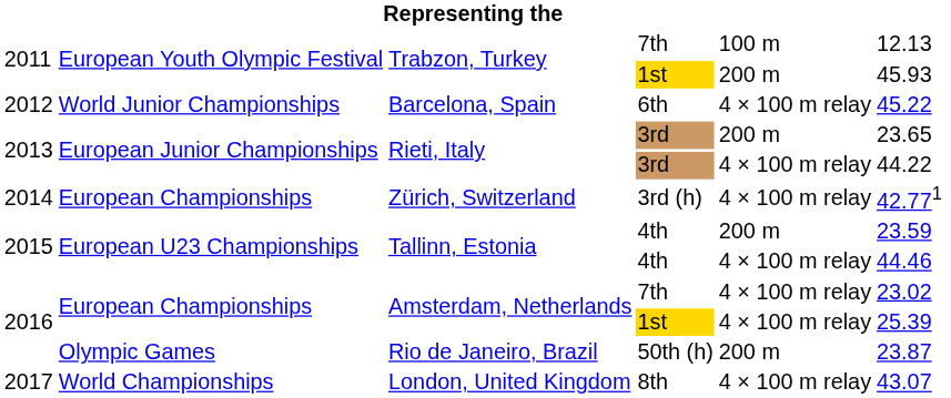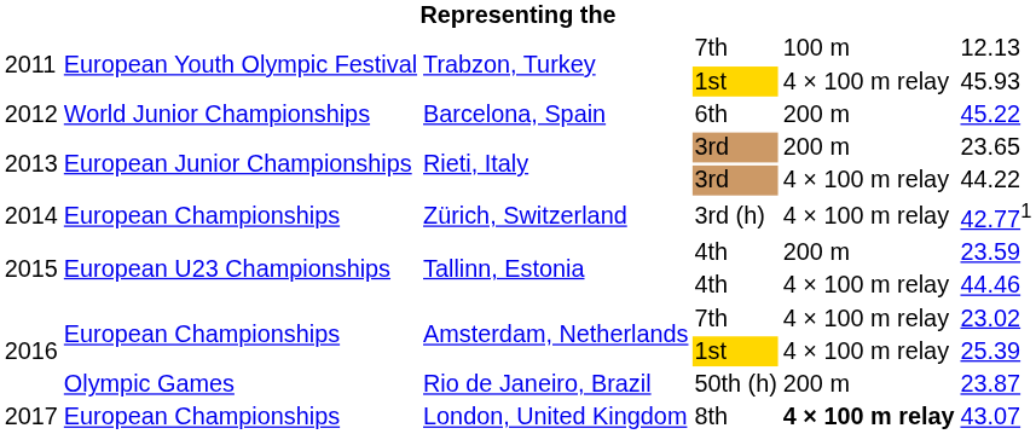 <table>
 <tr>
 <th colspan="6">Representing the </th>
 </tr>
 <tr>
 <td rowspan=2>2011</td>
 <td rowspan=2><a href='#'>European Youth Olympic Festival</a></td>
 <td rowspan=2><a href='#'>Trabzon, Turkey</a></td>
 <td>7th</td>
 <td>100 m</td>
 <td>12.13</td>
 </tr>
 <tr>
 <td bgcolor=gold>1st</td>
-<td>200 m</td>
+<td>4 × 100 m relay</td>
 <td>45.93</td>
 </tr>
 <tr>
 <td>2012</td>
 <td><a href='#'>World Junior Championships</a></td>
 <td><a href='#'>Barcelona, Spain</a></td>
 <td>6th</td>
-<td>4 × 100 m relay</td>
+<td>200 m</td>
 <td><a href='#'>45.22</a></td>
 </tr>
 <tr>
 <td rowspan=2>2013</td>
 <td rowspan=2><a href='#'>European Junior Championships</a></td>
 <td rowspan=2><a href='#'>Rieti, Italy</a></td>
 <td bgcolor=cc9966>3rd</td>
 <td>200 m</td>
 <td>23.65</td>
 </tr>
 <tr>
 <td bgcolor=cc9966>3rd</td>
 <td>4 × 100 m relay</td>
 <td>44.22</td>
 </tr>
 <tr>
 <td>2014</td>
 <td><a href='#'>European Championships</a></td>
 <td><a href='#'>Zürich, Switzerland</a></td>
 <td>3rd (h)</td>
 <td>4 × 100 m relay</td>
 <td><a href='#'>42.77</a><sup>1</sup></td>
 </tr>
 <tr>
 <td rowspan=2>2015</td>
 <td rowspan=2><a href='#'>European U23 Championships</a></td>
 <td rowspan=2><a href='#'>Tallinn, Estonia</a></td>
 <td>4th</td>
 <td>200 m</td>
 <td><a href='#'>23.59</a></td>
 </tr>
 <tr>
 <td>4th</td>
 <td>4 × 100 m relay</td>
 <td><a href='#'>44.46</a></td>
 </tr>
 <tr>
 <td rowspan=3>2016</td>
 <td rowspan=2><a href='#'>European Championships</a></td>
 <td rowspan=2><a href='#'>Amsterdam, Netherlands</a></td>
 <td>7th</td>
 <td>4 × 100 m relay</td>
 <td><a href='#'>23.02</a></td>
 </tr>
 <tr>
 <td bgcolor=gold>1st</td>
 <td>4 × 100 m relay</td>
 <td><a href='#'>25.39</a></td>
 </tr>
 <tr>
 <td><a href='#'>Olympic Games</a></td>
 <td><a href='#'>Rio de Janeiro, Brazil</a></td>
 <td>50th (h)</td>
 <td>200 m</td>
 <td><a href='#'>23.87</a></td>
 </tr>
 <tr>
 <td>2017</td>
-<td><a href='#'>World Championships</a></td>
+<td><a href='#'>European Championships</a></td>
 <td><a href='#'>London, United Kingdom</a></td>
 <td>8th</td>
-<td>4 × 100 m relay</td>
+<td><strong>4 × 100 m relay</strong></td>
 <td><a href='#'>43.07</a></td>
 </tr>
 </table>
